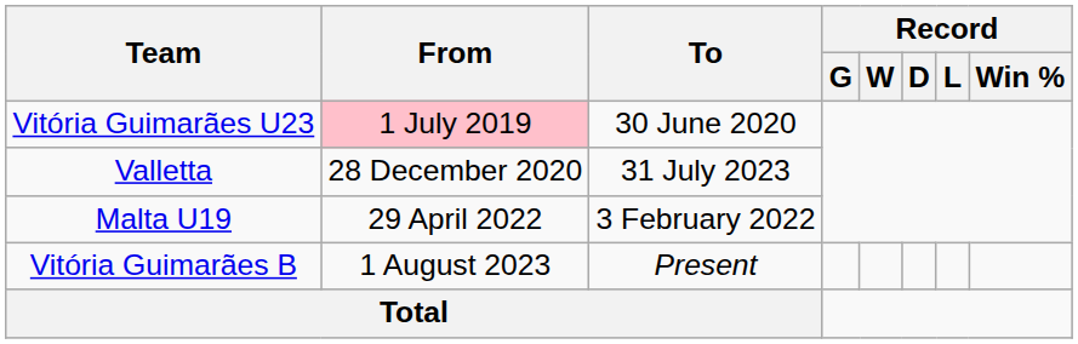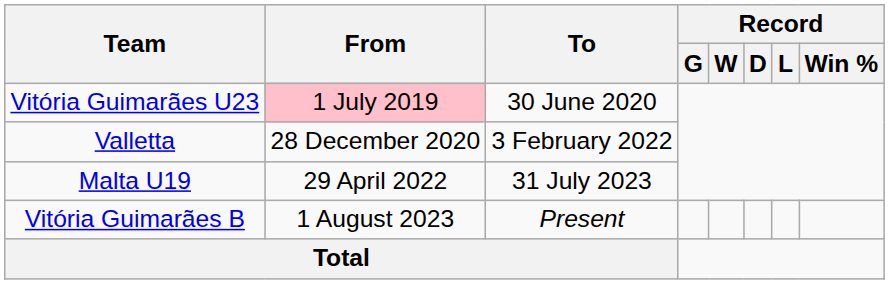 <table class="wikitable">
 <tr>
 <th rowspan="2">Team</th>
 <th rowspan="2">From</th>
 <th rowspan="2">To</th>
 <th colspan="5">Record</th>
 </tr>
 <tr>
 <th>G</th>
 <th>W</th>
 <th>D</th>
 <th>L</th>
 <th>Win %</th>
 </tr>
 <tr>
 <td align="center"><a href='#'>Vitória Guimarães U23</a></td>
 <td align="center" style="background: pink;">1 July 2019</td>
 <td align="center">30 June 2020<br></td>
 </tr>
 <tr>
 <td align="center"><a href='#'>Valletta</a></td>
 <td align="center">28 December 2020</td>
-<td align="center">31 July 2023<br></td>
+<td align="center">3 February 2022<br></td>
 </tr>
 <tr>
 <td align="center"><a href='#'>Malta U19</a></td>
 <td align="center">29 April 2022</td>
-<td align="center">3 February 2022<br></td>
+<td align="center">31 July 2023<br></td>
 </tr>
 <tr>
 <td align="center"><a href='#'>Vitória Guimarães B</a></td>
 <td align="center">1 August 2023</td>
 <td align="center"><em>Present</em></td>
 <td></td>
 <td></td>
 <td></td>
 <td></td>
 <td></td>
 </tr>
 <tr>
 <th colspan="3">Total<br></th>
 </tr>
 </table>
